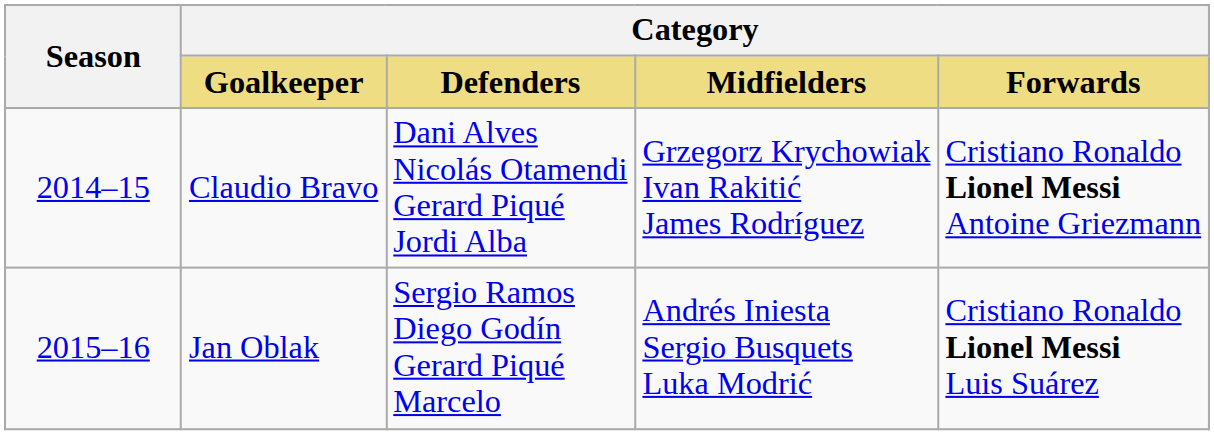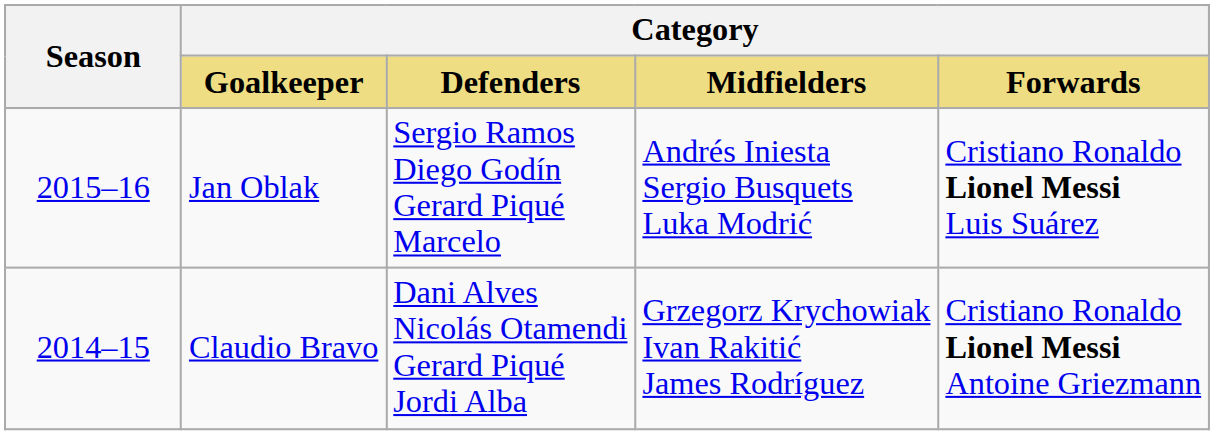 <table class="wikitable">
 <tr>
 <th width="80" rowspan="2">Season</th>
 <th colspan="4">Category</th>
 </tr>
 <tr>
 <th style="background-color: #eedd82">Goalkeeper</th>
 <th style="background-color: #eedd82">Defenders</th>
 <th style="background-color: #eedd82">Midfielders</th>
 <th style="background-color: #eedd82">Forwards</th>
 </tr>
 <tr>
+<td align="center"><a href='#'>2015–16</a></td>
+<td> <a href='#'>Jan Oblak</a> </td>
+<td> <a href='#'>Sergio Ramos</a>  <br>  <a href='#'>Diego Godín</a>  <br>  <a href='#'>Gerard Piqué</a>  <br>  <a href='#'>Marcelo</a> </td>
+<td> <a href='#'>Andrés Iniesta</a>  <br>  <a href='#'>Sergio Busquets</a>  <br>  <a href='#'>Luka Modrić</a> </td>
+<td> <a href='#'>Cristiano Ronaldo</a>  <br>  <strong>Lionel Messi</strong>  <br>  <a href='#'>Luis Suárez</a> </td>
+</tr>
+<tr>
 <td align="center"><a href='#'>2014–15</a></td>
 <td> <a href='#'>Claudio Bravo</a> </td>
 <td> <a href='#'>Dani Alves</a>  <br>  <a href='#'>Nicolás Otamendi</a>  <br>  <a href='#'>Gerard Piqué</a>  <br>  <a href='#'>Jordi Alba</a> </td>
 <td> <a href='#'>Grzegorz Krychowiak</a>  <br>  <a href='#'>Ivan Rakitić</a>  <br>  <a href='#'>James Rodríguez</a> </td>
 <td> <a href='#'>Cristiano Ronaldo</a>  <br>  <strong>Lionel Messi</strong>  <br>  <a href='#'>Antoine Griezmann</a> </td>
 </tr>
-<tr>
-<td align="center"><a href='#'>2015–16</a></td>
-<td> <a href='#'>Jan Oblak</a> </td>
-<td> <a href='#'>Sergio Ramos</a>  <br>  <a href='#'>Diego Godín</a>  <br>  <a href='#'>Gerard Piqué</a>  <br>  <a href='#'>Marcelo</a> </td>
-<td> <a href='#'>Andrés Iniesta</a>  <br>  <a href='#'>Sergio Busquets</a>  <br>  <a href='#'>Luka Modrić</a> </td>
-<td> <a href='#'>Cristiano Ronaldo</a>  <br>  <strong>Lionel Messi</strong>  <br>  <a href='#'>Luis Suárez</a> </td>
-</tr>
 </table>
